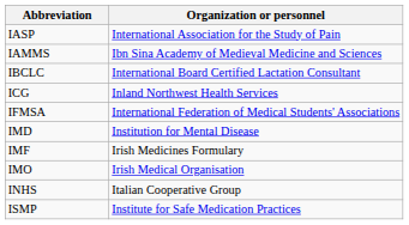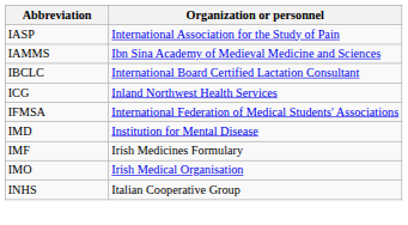 <table class="wikitable sortable">
 <tr>
 <th style="width:8em;">Abbreviation</th>
 <th>Organization or personnel</th>
 </tr>
 <tr>
 <td>IASP</td>
 <td><a href='#'>International Association for the Study of Pain</a></td>
 </tr>
 <tr>
 <td>IAMMS</td>
 <td><a href='#'>Ibn Sina Academy of Medieval Medicine and Sciences</a></td>
 </tr>
 <tr>
 <td>IBCLC</td>
 <td><a href='#'>International Board Certified Lactation Consultant</a></td>
 </tr>
 <tr>
 <td>ICG</td>
 <td><a href='#'>Inland Northwest Health Services</a></td>
 </tr>
 <tr>
 <td>IFMSA</td>
 <td><a href='#'>International Federation of Medical Students' Associations</a></td>
 </tr>
 <tr>
 <td>IMD</td>
 <td><a href='#'>Institution for Mental Disease</a></td>
 </tr>
 <tr>
 <td>IMF</td>
 <td>Irish Medicines Formulary</td>
 </tr>
 <tr>
 <td>IMO</td>
 <td><a href='#'>Irish Medical Organisation</a></td>
 </tr>
 <tr>
 <td>INHS</td>
 <td>Italian Cooperative Group</td>
 </tr>
-<tr>
-<td>ISMP</td>
-<td><a href='#'>Institute for Safe Medication Practices</a></td>
-</tr>
 </table>
